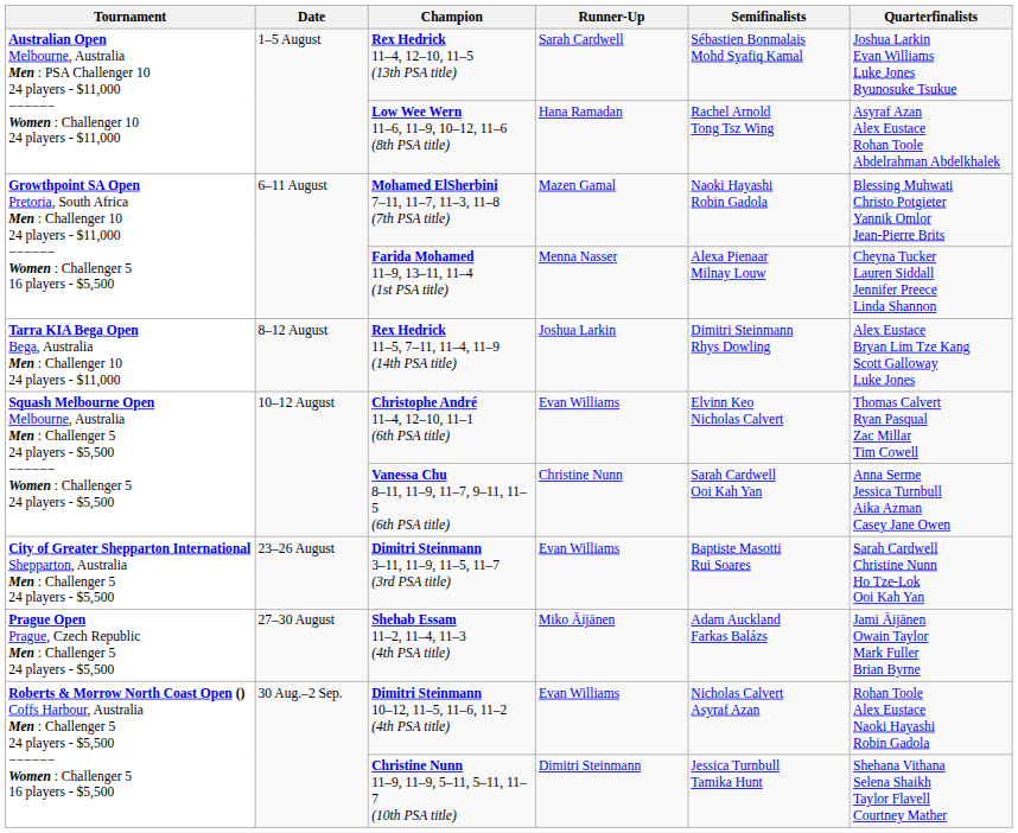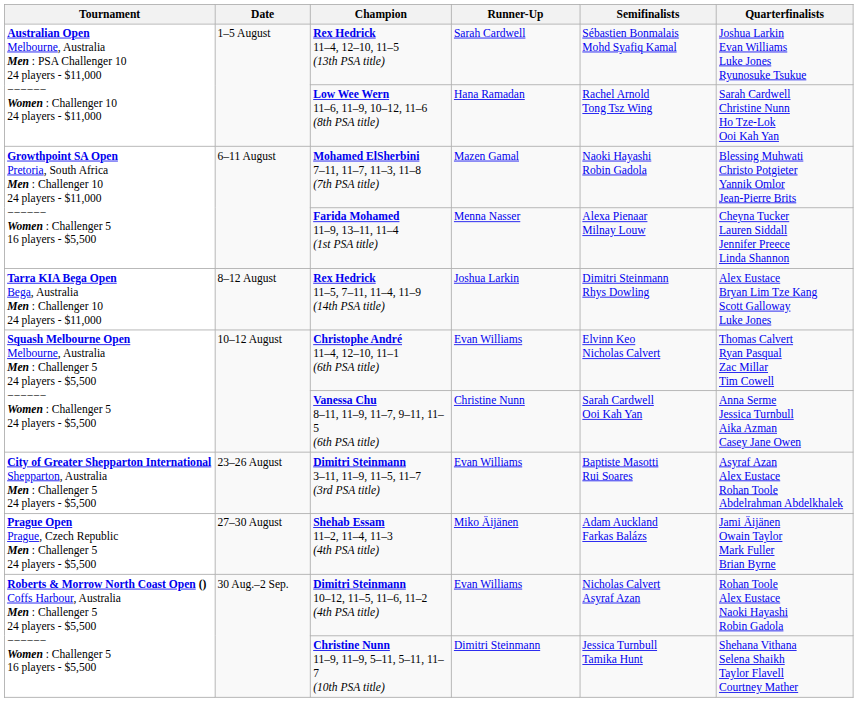 <table class="wikitable" style="font-size:88%">
 <tr>
 <th width=250>Tournament</th>
 <th width=110>Date</th>
 <th width=165>Champion</th>
 <th width=150>Runner-Up</th>
 <th width=160>Semifinalists</th>
 <th width=160>Quarterfinalists</th>
 </tr>
 <tr valign=top>
 <td rowspan=2 style="background:#fff;"><strong><a href='#'>Australian Open</a></strong><br> <a href='#'>Melbourne</a>, Australia<br><strong> <em>Men</em> </strong>: PSA Challenger 10<br>24 players - $11,000<br>−−−−−−<br><strong> <em>Women</em> </strong>: Challenger 10<br>24 players - $11,000</td>
 <td rowspan=2>1–5 August</td>
 <td> <strong><a href='#'>Rex Hedrick</a></strong><br>11–4, 12–10, 11–5<br><em>(13th PSA title)</em></td>
 <td> <a href='#'>Sarah Cardwell</a></td>
 <td> <a href='#'>Sébastien Bonmalais</a><br> <a href='#'>Mohd Syafiq Kamal</a></td>
 <td> <a href='#'>Joshua Larkin</a><br> <a href='#'>Evan Williams</a><br> <a href='#'>Luke Jones</a><br> <a href='#'>Ryunosuke Tsukue</a></td>
 </tr>
 <tr valign=top>
 <td> <strong><a href='#'>Low Wee Wern</a></strong><br>11–6, 11–9, 10–12, 11–6<br><em>(8th PSA title)</em></td>
 <td> <a href='#'>Hana Ramadan</a></td>
 <td> <a href='#'>Rachel Arnold</a><br> <a href='#'>Tong Tsz Wing</a></td>
-<td> <a href='#'>Asyraf Azan</a><br> <a href='#'>Alex Eustace</a><br> <a href='#'>Rohan Toole</a><br> <a href='#'>Abdelrahman Abdelkhalek</a></td>
+<td> <a href='#'>Sarah Cardwell</a><br> <a href='#'>Christine Nunn</a><br> <a href='#'>Ho Tze-Lok</a><br> <a href='#'>Ooi Kah Yan</a></td>
 </tr>
 <tr valign=top>
 <td rowspan=2 style="background:#fff;"><strong><a href='#'>Growthpoint SA Open</a></strong><br> <a href='#'>Pretoria</a>, South Africa<br><strong> <em>Men</em> </strong>: Challenger 10<br>24 players - $11,000<br>−−−−−−<br><strong> <em>Women</em> </strong> : Challenger 5<br>16 players - $5,500</td>
 <td rowspan=2>6–11 August</td>
 <td> <strong><a href='#'>Mohamed ElSherbini</a></strong><br>7–11, 11–7, 11–3, 11–8<br><em>(7th PSA title)</em></td>
 <td> <a href='#'>Mazen Gamal</a></td>
 <td> <a href='#'>Naoki Hayashi</a><br> <a href='#'>Robin Gadola</a></td>
 <td> <a href='#'>Blessing Muhwati</a><br> <a href='#'>Christo Potgieter</a><br> <a href='#'>Yannik Omlor</a><br> <a href='#'>Jean-Pierre Brits</a></td>
 </tr>
 <tr valign=top>
 <td> <strong><a href='#'>Farida Mohamed</a></strong><br>11–9, 13–11, 11–4<br><em>(1st PSA title)</em></td>
 <td> <a href='#'>Menna Nasser</a></td>
 <td> <a href='#'>Alexa Pienaar</a><br> <a href='#'>Milnay Louw</a></td>
 <td> <a href='#'>Cheyna Tucker</a><br> <a href='#'>Lauren Siddall</a><br> <a href='#'>Jennifer Preece</a><br> <a href='#'>Linda Shannon</a></td>
 </tr>
 <tr valign=top>
 <td style="background:#fff;"><strong><a href='#'>Tarra KIA Bega Open</a></strong><br> <a href='#'>Bega</a>, Australia<br><strong> <em>Men</em> </strong>: Challenger 10<br>24 players - $11,000</td>
 <td>8–12 August</td>
 <td> <strong><a href='#'>Rex Hedrick</a></strong><br>11–5, 7–11, 11–4, 11–9<br><em>(14th PSA title)</em></td>
 <td> <a href='#'>Joshua Larkin</a></td>
 <td> <a href='#'>Dimitri Steinmann</a><br> <a href='#'>Rhys Dowling</a></td>
 <td> <a href='#'>Alex Eustace</a><br> <a href='#'>Bryan Lim Tze Kang</a><br> <a href='#'>Scott Galloway</a><br> <a href='#'>Luke Jones</a></td>
 </tr>
 <tr valign=top>
 <td rowspan=2 style="background:#fff;"><strong><a href='#'>Squash Melbourne Open</a></strong><br> <a href='#'>Melbourne</a>, Australia<br><strong> <em>Men</em> </strong>: Challenger 5<br>24 players - $5,500<br>−−−−−−<br><strong> <em>Women</em> </strong>: Challenger 5<br>24 players - $5,500</td>
 <td rowspan=2>10–12 August</td>
 <td> <strong><a href='#'>Christophe André</a></strong><br>11–4, 12–10, 11–1<br><em>(6th PSA title)</em></td>
 <td> <a href='#'>Evan Williams</a></td>
 <td> <a href='#'>Elvinn Keo</a><br> <a href='#'>Nicholas Calvert</a></td>
 <td> <a href='#'>Thomas Calvert</a><br> <a href='#'>Ryan Pasqual</a><br> <a href='#'>Zac Millar</a><br> <a href='#'>Tim Cowell</a></td>
 </tr>
 <tr valign=top>
 <td> <strong><a href='#'>Vanessa Chu</a></strong><br>8–11, 11–9, 11–7, 9–11, 11–5<br><em>(6th PSA title)</em></td>
 <td> <a href='#'>Christine Nunn</a></td>
 <td> <a href='#'>Sarah Cardwell</a><br> <a href='#'>Ooi Kah Yan</a></td>
 <td> <a href='#'>Anna Serme</a><br> <a href='#'>Jessica Turnbull</a><br> <a href='#'>Aika Azman</a><br> <a href='#'>Casey Jane Owen</a></td>
 </tr>
 <tr valign=top>
 <td style="background:#fff;"><strong><a href='#'>City of Greater Shepparton International</a></strong><br> <a href='#'>Shepparton</a>, Australia<br><strong> <em>Men</em> </strong>: Challenger 5<br>24 players - $5,500</td>
 <td>23–26 August</td>
 <td> <strong><a href='#'>Dimitri Steinmann</a></strong><br>3–11, 11–9, 11–5, 11–7<br><em>(3rd PSA title)</em></td>
 <td> <a href='#'>Evan Williams</a></td>
 <td> <a href='#'>Baptiste Masotti</a><br> <a href='#'>Rui Soares</a></td>
-<td> <a href='#'>Sarah Cardwell</a><br> <a href='#'>Christine Nunn</a><br> <a href='#'>Ho Tze-Lok</a><br> <a href='#'>Ooi Kah Yan</a></td>
+<td> <a href='#'>Asyraf Azan</a><br> <a href='#'>Alex Eustace</a><br> <a href='#'>Rohan Toole</a><br> <a href='#'>Abdelrahman Abdelkhalek</a></td>
 </tr>
 <tr valign=top>
 <td style="background:#fff;"><strong><a href='#'>Prague Open</a></strong><br> <a href='#'>Prague</a>, Czech Republic<br><strong> <em>Men</em> </strong>: Challenger 5<br>24 players - $5,500</td>
 <td>27–30 August</td>
 <td> <strong><a href='#'>Shehab Essam</a></strong><br>11–2, 11–4, 11–3<br><em>(4th PSA title)</em></td>
 <td> <a href='#'>Miko Äijänen</a></td>
 <td> <a href='#'>Adam Auckland</a><br> <a href='#'>Farkas Balázs</a></td>
 <td> <a href='#'>Jami Äijänen</a><br> <a href='#'>Owain Taylor</a><br> <a href='#'>Mark Fuller</a><br> <a href='#'>Brian Byrne</a></td>
 </tr>
 <tr valign=top>
 <td rowspan=2 style="background:#fff;"><strong><a href='#'>Roberts & Morrow North Coast Open</a> ()</strong><br> <a href='#'>Coffs Harbour</a>, Australia<br><strong> <em>Men</em> </strong>: Challenger 5<br>24 players - $5,500<br>−−−−−−<br><strong> <em>Women</em> </strong>: Challenger 5<br>16 players - $5,500</td>
 <td rowspan=2>30 Aug.–2 Sep.</td>
 <td> <strong><a href='#'>Dimitri Steinmann</a></strong><br>10–12, 11–5, 11–6, 11–2<br><em>(4th PSA title)</em></td>
 <td> <a href='#'>Evan Williams</a></td>
 <td> <a href='#'>Nicholas Calvert</a><br> <a href='#'>Asyraf Azan</a></td>
 <td> <a href='#'>Rohan Toole</a><br> <a href='#'>Alex Eustace</a><br> <a href='#'>Naoki Hayashi</a><br> <a href='#'>Robin Gadola</a></td>
 </tr>
 <tr valign=top>
 <td> <strong><a href='#'>Christine Nunn</a></strong><br>11–9, 11–9, 5–11, 5–11, 11–7<br><em>(10th PSA title)</em></td>
 <td> <a href='#'>Dimitri Steinmann</a></td>
 <td> <a href='#'>Jessica Turnbull</a><br> <a href='#'>Tamika Hunt</a></td>
 <td> <a href='#'>Shehana Vithana</a><br> <a href='#'>Selena Shaikh</a><br> <a href='#'>Taylor Flavell</a><br> <a href='#'>Courtney Mather</a></td>
 </tr>
 </table>
